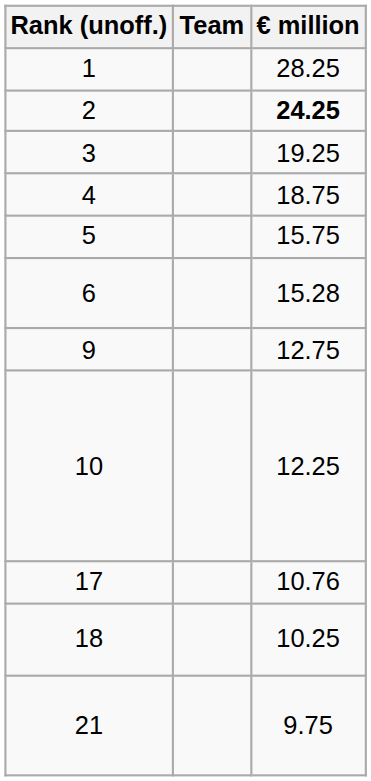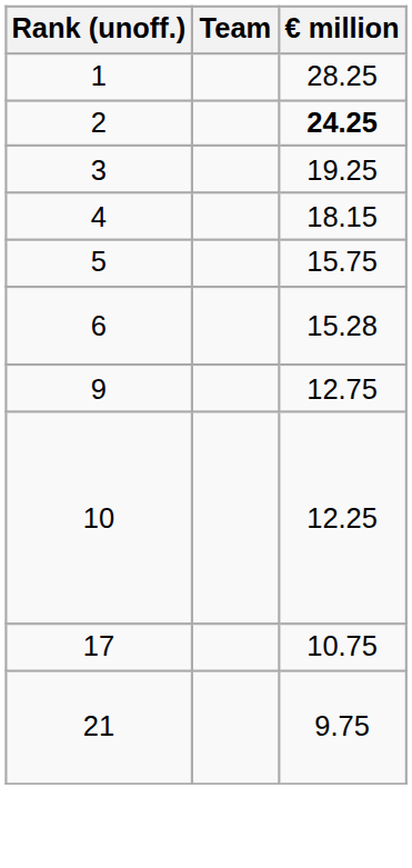 <table class="wikitable" style="font-size:12px; text-align:center; float:right; margin:0.5em 0 1em 1em;">
 <tr>
 <th>Rank (unoff.)</th>
 <th>Team</th>
 <th>€ million</th>
 </tr>
 <tr>
 <td>1</td>
 <td style="text-align:left"></td>
 <td>28.25</td>
 </tr>
 <tr>
 <td>2</td>
 <td style="text-align:left"></td>
 <td><strong>24.25</strong></td>
 </tr>
 <tr>
 <td>3</td>
 <td style="text-align:left"></td>
 <td>19.25</td>
 </tr>
 <tr>
 <td>4</td>
 <td style="text-align:left"></td>
-<td>18.75</td>
+<td>18.15</td>
 </tr>
 <tr>
 <td>5</td>
 <td style="text-align:left"></td>
 <td>15.75</td>
 </tr>
 <tr>
 <td>6</td>
 <td style="text-align:left"><br><br></td>
 <td>15.28</td>
 </tr>
 <tr>
 <td>9</td>
 <td style="text-align:left"></td>
 <td>12.75</td>
 </tr>
 <tr>
 <td>10</td>
 <td style="text-align:left"><br><br><br><br><br><br></td>
 <td>12.25</td>
 </tr>
 <tr>
 <td>17</td>
 <td style="text-align:left"></td>
-<td>10.76</td>
-</tr>
-<tr>
-<td>18</td>
-<td style="text-align:left"><br><br></td>
-<td>10.25</td>
+<td>10.75</td>
 </tr>
 <tr>
 <td>21</td>
 <td style="text-align:left"><br><br><br></td>
 <td>9.75</td>
 </tr>
 </table>
